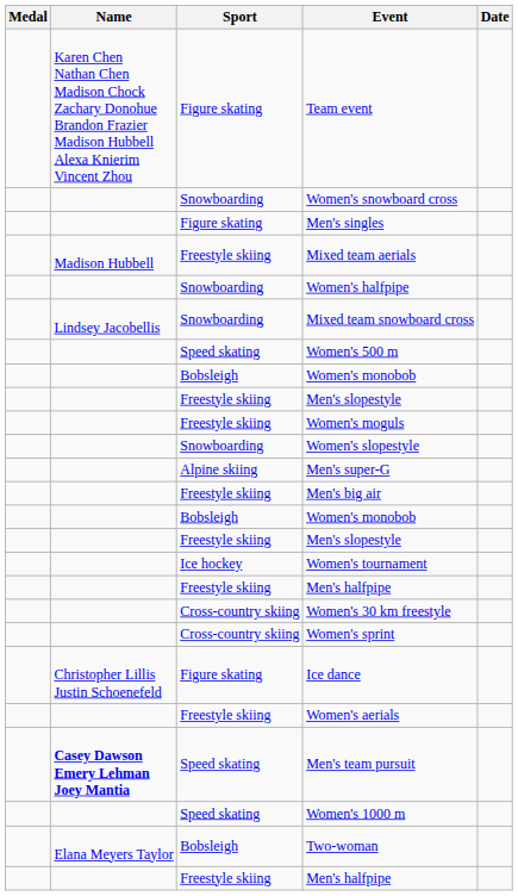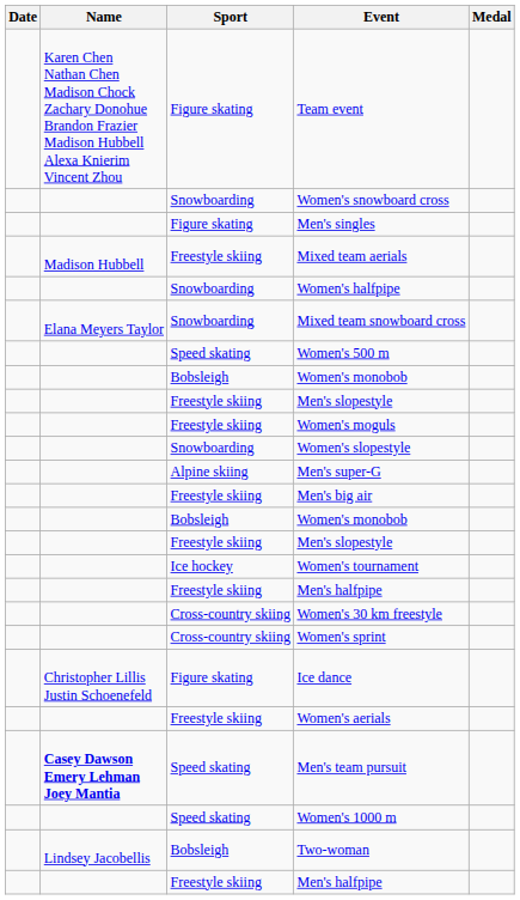 <table class="wikitable sortable"  style="font-size:95%">
 <tr>
-<th>Medal</th>
+<th>Date</th>
 <th>Name</th>
 <th>Sport</th>
 <th>Event</th>
-<th>Date</th>
+<th>Medal</th>
 </tr>
 <tr>
 <td></td>
 <td><br><a href='#'>Karen Chen</a><br><a href='#'>Nathan Chen</a><br><a href='#'>Madison Chock</a><br><a href='#'>Zachary Donohue</a><br><a href='#'>Brandon Frazier</a><br><a href='#'>Madison Hubbell</a><br><a href='#'>Alexa Knierim</a><br><a href='#'>Vincent Zhou</a></td>
 <td><a href='#'>Figure skating</a></td>
 <td><a href='#'>Team event</a></td>
 <td></td>
 </tr>
 <tr>
 <td></td>
 <td></td>
 <td><a href='#'>Snowboarding</a></td>
 <td><a href='#'>Women's snowboard cross</a></td>
 <td></td>
 </tr>
 <tr>
 <td></td>
 <td></td>
 <td><a href='#'>Figure skating</a></td>
 <td><a href='#'>Men's singles</a></td>
 <td></td>
 </tr>
 <tr>
 <td></td>
 <td><br><a href='#'>Madison Hubbell</a></td>
 <td><a href='#'>Freestyle skiing</a></td>
 <td><a href='#'>Mixed team aerials</a></td>
 <td></td>
 </tr>
 <tr>
 <td></td>
 <td></td>
 <td><a href='#'>Snowboarding</a></td>
 <td><a href='#'>Women's halfpipe</a></td>
 <td></td>
 </tr>
 <tr>
 <td></td>
-<td><br><a href='#'>Lindsey Jacobellis</a></td>
+<td><br><a href='#'>Elana Meyers Taylor</a></td>
 <td><a href='#'>Snowboarding</a></td>
 <td><a href='#'>Mixed team snowboard cross</a></td>
 <td></td>
 </tr>
 <tr>
 <td></td>
 <td></td>
 <td><a href='#'>Speed skating</a></td>
 <td><a href='#'>Women's 500 m</a></td>
 <td></td>
 </tr>
 <tr>
 <td></td>
 <td></td>
 <td><a href='#'>Bobsleigh</a></td>
 <td><a href='#'>Women's monobob</a></td>
 <td></td>
 </tr>
 <tr>
 <td></td>
 <td></td>
 <td><a href='#'>Freestyle skiing</a></td>
 <td><a href='#'>Men's slopestyle</a></td>
 <td></td>
 </tr>
 <tr>
 <td></td>
 <td></td>
 <td><a href='#'>Freestyle skiing</a></td>
 <td><a href='#'>Women's moguls</a></td>
 <td></td>
 </tr>
 <tr>
 <td></td>
 <td></td>
 <td><a href='#'>Snowboarding</a></td>
 <td><a href='#'>Women's slopestyle</a></td>
 <td></td>
 </tr>
 <tr>
 <td></td>
 <td></td>
 <td><a href='#'>Alpine skiing</a></td>
 <td><a href='#'>Men's super-G</a></td>
 <td></td>
 </tr>
 <tr>
 <td></td>
 <td></td>
 <td><a href='#'>Freestyle skiing</a></td>
 <td><a href='#'>Men's big air</a></td>
 <td></td>
 </tr>
 <tr>
 <td></td>
 <td></td>
 <td><a href='#'>Bobsleigh</a></td>
 <td><a href='#'>Women's monobob</a></td>
 <td></td>
 </tr>
 <tr>
 <td></td>
 <td></td>
 <td><a href='#'>Freestyle skiing</a></td>
 <td><a href='#'>Men's slopestyle</a></td>
 <td></td>
 </tr>
 <tr>
 <td></td>
 <td><br></td>
 <td><a href='#'>Ice hockey</a></td>
 <td><a href='#'>Women's tournament</a></td>
 <td></td>
 </tr>
 <tr>
 <td></td>
 <td></td>
 <td><a href='#'>Freestyle skiing</a></td>
 <td><a href='#'>Men's halfpipe</a></td>
 <td></td>
 </tr>
 <tr>
 <td></td>
 <td></td>
 <td><a href='#'>Cross-country skiing</a></td>
 <td><a href='#'>Women's 30 km freestyle</a></td>
 <td></td>
 </tr>
 <tr>
 <td></td>
 <td></td>
 <td><a href='#'>Cross-country skiing</a></td>
 <td><a href='#'>Women's sprint</a></td>
 <td></td>
 </tr>
 <tr>
 <td></td>
 <td><br><a href='#'>Christopher Lillis</a><br><a href='#'>Justin Schoenefeld</a></td>
 <td><a href='#'>Figure skating</a></td>
 <td><a href='#'>Ice dance</a></td>
 <td></td>
 </tr>
 <tr>
 <td></td>
 <td></td>
 <td><a href='#'>Freestyle skiing</a></td>
 <td><a href='#'>Women's aerials</a></td>
 <td></td>
 </tr>
 <tr>
 <td></td>
 <td><strong><br><a href='#'>Casey Dawson</a><br><a href='#'>Emery Lehman</a><br><a href='#'>Joey Mantia</a></strong></td>
 <td><a href='#'>Speed skating</a></td>
 <td><a href='#'>Men's team pursuit</a></td>
 <td></td>
 </tr>
 <tr>
 <td></td>
 <td></td>
 <td><a href='#'>Speed skating</a></td>
 <td><a href='#'>Women's 1000 m</a></td>
 <td></td>
 </tr>
 <tr>
 <td></td>
-<td><br><a href='#'>Elana Meyers Taylor</a></td>
+<td><br><a href='#'>Lindsey Jacobellis</a></td>
 <td><a href='#'>Bobsleigh</a></td>
 <td><a href='#'>Two-woman</a></td>
 <td></td>
 </tr>
 <tr>
 <td></td>
 <td></td>
 <td><a href='#'>Freestyle skiing</a></td>
 <td><a href='#'>Men's halfpipe</a></td>
 <td></td>
 </tr>
 </table>
